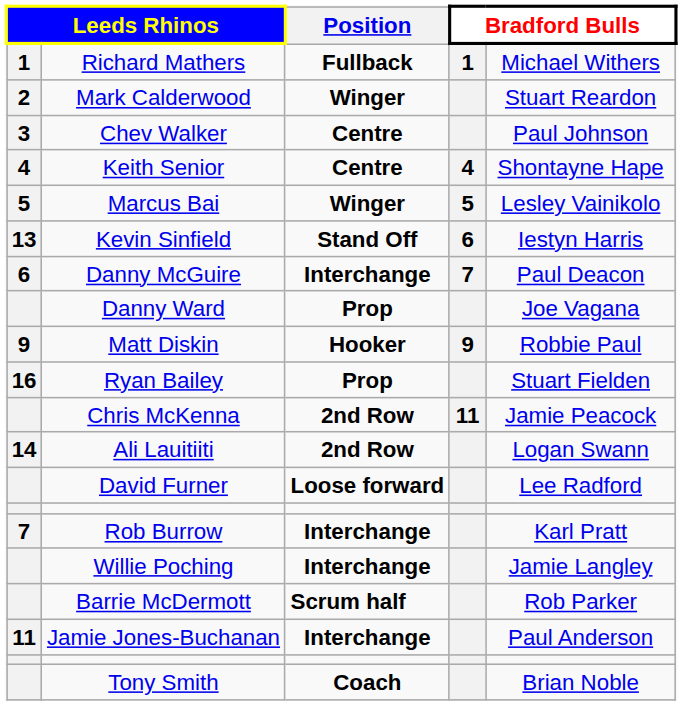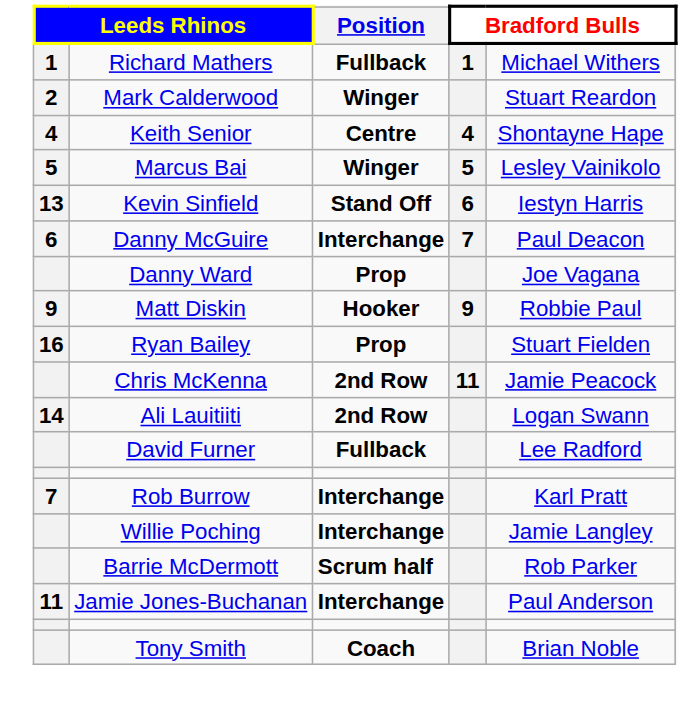 <table class="wikitable" style="float:right; font-size:90%;">
 <tr>
 <th colspan="2"  style="width:138px; background:blue; color:yellow; border:2px solid yellow;"><strong>Leeds Rhinos</strong></th>
 <th><a href='#'>Position</a></th>
 <th colspan="2"  style="width:138px; background:white; color:red; border:2px solid black;"><strong>Bradford Bulls</strong></th>
 </tr>
 <tr style="text-align:center;">
 <th>1</th>
 <td> <a href='#'>Richard Mathers</a></td>
 <td><strong>Fullback</strong></td>
 <th>1</th>
 <td> <a href='#'>Michael Withers</a></td>
 </tr>
 <tr style="text-align:center;">
 <th>2</th>
 <td> <a href='#'>Mark Calderwood</a></td>
 <td><strong>Winger</strong></td>
 <th></th>
 <td> <a href='#'>Stuart Reardon</a></td>
-</tr>
-<tr>
-<th>3</th>
-<td style="text-align:center;"> <a href='#'>Chev Walker</a></td>
-<td style="text-align:center;"><strong>Centre</strong></td>
-<th></th>
-<td style="text-align:center;"> <a href='#'>Paul Johnson</a></td>
 </tr>
 <tr style="text-align:center;">
 <th>4</th>
 <td> <a href='#'>Keith Senior</a></td>
 <td><strong>Centre</strong></td>
 <th>4</th>
 <td> <a href='#'>Shontayne Hape</a></td>
 </tr>
 <tr style="text-align:center;">
 <th>5</th>
 <td> <a href='#'>Marcus Bai</a></td>
 <td><strong>Winger</strong></td>
 <th>5</th>
 <td> <a href='#'>Lesley Vainikolo</a></td>
 </tr>
 <tr style="text-align:center;">
 <th>13</th>
 <td> <a href='#'>Kevin Sinfield</a></td>
 <td><strong>Stand Off</strong></td>
 <th>6</th>
 <td> <a href='#'>Iestyn Harris</a></td>
 </tr>
 <tr style="text-align:center;">
 <th>6</th>
 <td> <a href='#'>Danny McGuire</a></td>
 <td style="text-align:center;"><strong>Interchange</strong></td>
 <th>7</th>
 <td> <a href='#'>Paul Deacon</a></td>
 </tr>
 <tr style="text-align:center;">
 <th></th>
 <td> <a href='#'>Danny Ward</a></td>
 <td><strong>Prop</strong></td>
 <th></th>
 <td><a href='#'>Joe Vagana</a></td>
 </tr>
 <tr style="text-align:center;">
 <th>9</th>
 <td> <a href='#'>Matt Diskin</a></td>
 <td><strong>Hooker</strong></td>
 <th>9</th>
 <td> <a href='#'>Robbie Paul</a></td>
 </tr>
 <tr>
 <th>16</th>
 <td style="text-align:center;"> <a href='#'>Ryan Bailey</a></td>
 <td style="text-align:center;"><strong>Prop</strong></td>
 <th></th>
 <td style="text-align:center;"> <a href='#'>Stuart Fielden</a></td>
 </tr>
 <tr>
 <th></th>
 <td style="text-align:center;"> <a href='#'>Chris McKenna</a></td>
 <td style="text-align:center;"><strong>2nd Row</strong></td>
 <th>11</th>
 <td style="text-align:center;"> <a href='#'>Jamie Peacock</a></td>
 </tr>
 <tr style="text-align:center;">
 <th>14</th>
 <td> <a href='#'>Ali Lauitiiti</a></td>
 <td><strong>2nd Row</strong></td>
 <th></th>
 <td> <a href='#'>Logan Swann</a></td>
 </tr>
 <tr style="text-align:center;">
 <th></th>
 <td> <a href='#'>David Furner</a></td>
-<td><strong>Loose forward</strong></td>
+<td><strong>Fullback</strong></td>
 <th></th>
 <td> <a href='#'>Lee Radford</a></td>
 </tr>
 <tr style="text-align:center;">
 <th></th>
 <td></td>
 <td></td>
 <th></th>
 <td></td>
 </tr>
 <tr style="text-align:center;">
 <th>7</th>
 <td> <a href='#'>Rob Burrow</a></td>
 <td><strong>Interchange</strong></td>
 <th></th>
 <td> <a href='#'>Karl Pratt</a></td>
 </tr>
 <tr style="text-align:center;">
 <th></th>
 <td> <a href='#'>Willie Poching</a></td>
 <td><strong>Interchange</strong></td>
 <th></th>
 <td> <a href='#'>Jamie Langley</a></td>
 </tr>
 <tr>
 <th></th>
 <td style="text-align:center;"> <a href='#'>Barrie McDermott</a></td>
 <td><strong>Scrum half</strong></td>
 <th></th>
 <td style="text-align:center;"> <a href='#'>Rob Parker</a></td>
 </tr>
 <tr>
 <th>11</th>
 <td style="text-align:center;"> <a href='#'>Jamie Jones-Buchanan</a></td>
 <td style="text-align:center;"><strong>Interchange</strong></td>
 <th></th>
 <td style="text-align:center;"> <a href='#'>Paul Anderson</a></td>
 </tr>
 <tr style="text-align:center;">
 <th></th>
 <td></td>
 <td></td>
 <th></th>
 <td></td>
 </tr>
 <tr>
 <th></th>
 <td style="text-align:center;"> <a href='#'>Tony Smith</a></td>
 <td style="text-align:center;"><strong>Coach</strong></td>
 <th></th>
 <td style="text-align:center;"> <a href='#'>Brian Noble</a></td>
 </tr>
 </table>
